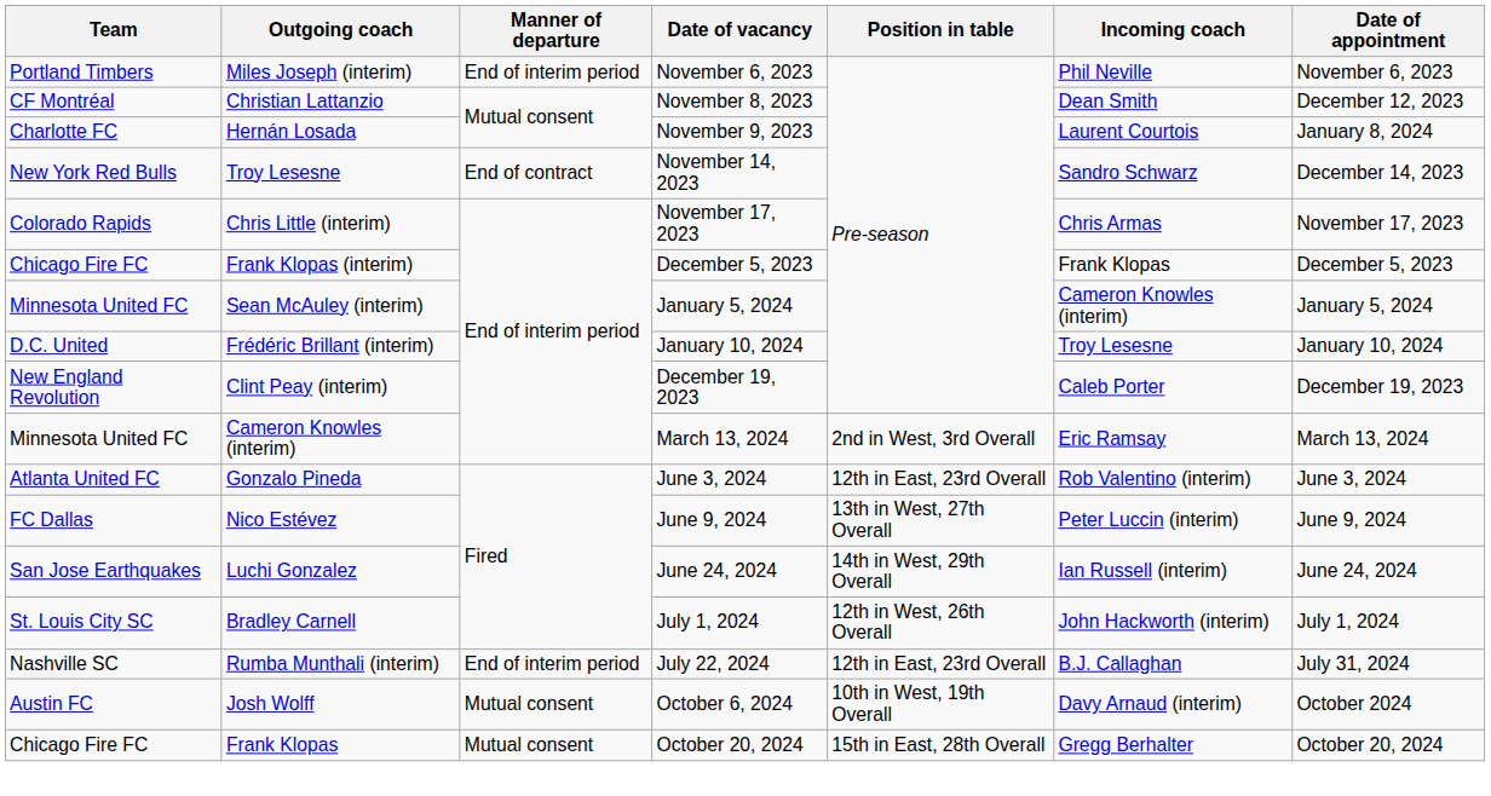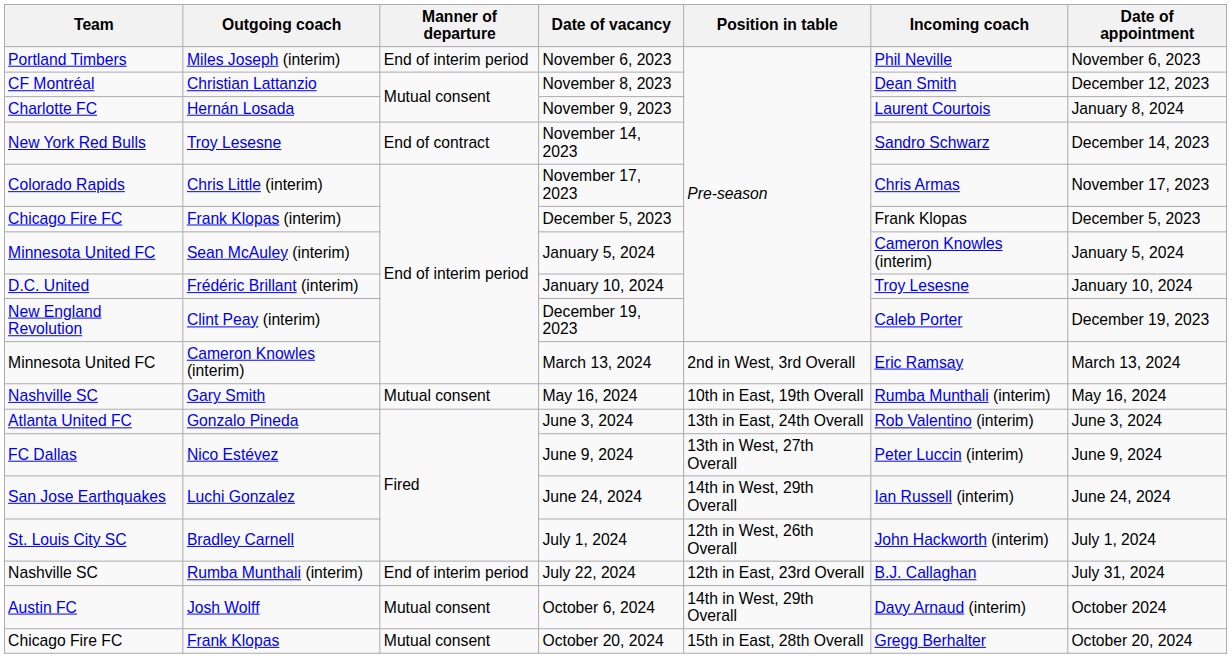 <table class="wikitable sortable">
 <tr>
 <th>Team</th>
 <th>Outgoing coach</th>
 <th>Manner of departure</th>
 <th>Date of vacancy</th>
 <th>Position in table</th>
 <th>Incoming coach</th>
 <th>Date of appointment</th>
 </tr>
 <tr>
 <td><a href='#'>Portland Timbers</a></td>
 <td> <a href='#'>Miles Joseph</a> (interim)</td>
 <td>End of interim period</td>
 <td>November 6, 2023</td>
 <td rowspan=9><em>Pre-season</em></td>
 <td> <a href='#'>Phil Neville</a></td>
 <td>November 6, 2023</td>
 </tr>
 <tr>
 <td><a href='#'>CF Montréal</a></td>
 <td> <a href='#'>Christian Lattanzio</a></td>
 <td rowspan=2>Mutual consent</td>
 <td>November 8, 2023</td>
 <td> <a href='#'>Dean Smith</a></td>
 <td>December 12, 2023</td>
 </tr>
 <tr>
 <td><a href='#'>Charlotte FC</a></td>
 <td> <a href='#'>Hernán Losada</a></td>
 <td>November 9, 2023</td>
 <td> <a href='#'>Laurent Courtois</a></td>
 <td>January 8, 2024</td>
 </tr>
 <tr>
 <td><a href='#'>New York Red Bulls</a></td>
 <td> <a href='#'>Troy Lesesne</a></td>
 <td>End of contract</td>
 <td>November 14, 2023</td>
 <td> <a href='#'>Sandro Schwarz</a></td>
 <td>December 14, 2023</td>
 </tr>
 <tr>
 <td><a href='#'>Colorado Rapids</a></td>
 <td> <a href='#'>Chris Little</a> (interim)</td>
 <td rowspan=6>End of interim period</td>
 <td>November 17, 2023</td>
 <td> <a href='#'>Chris Armas</a></td>
 <td>November 17, 2023</td>
 </tr>
 <tr>
 <td><a href='#'>Chicago Fire FC</a></td>
 <td> <a href='#'>Frank Klopas</a> (interim)</td>
 <td>December 5, 2023</td>
 <td> Frank Klopas</td>
 <td>December 5, 2023</td>
 </tr>
 <tr>
 <td><a href='#'>Minnesota United FC</a></td>
 <td> <a href='#'>Sean McAuley</a> (interim)</td>
 <td>January 5, 2024</td>
 <td> <a href='#'>Cameron Knowles</a> (interim)</td>
 <td>January 5, 2024</td>
 </tr>
 <tr>
 <td><a href='#'>D.C. United</a></td>
 <td> <a href='#'>Frédéric Brillant</a> (interim)</td>
 <td>January 10, 2024</td>
 <td> <a href='#'>Troy Lesesne</a></td>
 <td>January 10, 2024</td>
 </tr>
 <tr>
 <td><a href='#'>New England Revolution</a></td>
 <td> <a href='#'>Clint Peay</a> (interim)</td>
 <td>December 19, 2023</td>
 <td> <a href='#'>Caleb Porter</a></td>
 <td>December 19, 2023</td>
 </tr>
 <tr>
 <td>Minnesota United FC</td>
 <td> <a href='#'>Cameron Knowles</a> (interim)</td>
 <td>March 13, 2024</td>
 <td>2nd in West, 3rd Overall</td>
 <td> <a href='#'>Eric Ramsay</a></td>
 <td>March 13, 2024</td>
 </tr>
 <tr>
+<td><a href='#'>Nashville SC</a></td>
+<td> <a href='#'>Gary Smith</a></td>
+<td>Mutual consent</td>
+<td>May 16, 2024</td>
+<td>10th in East, 19th Overall</td>
+<td> <a href='#'>Rumba Munthali</a> (interim)</td>
+<td>May 16, 2024</td>
+</tr>
+<tr>
 <td><a href='#'>Atlanta United FC</a></td>
 <td> <a href='#'>Gonzalo Pineda</a></td>
 <td rowspan=4>Fired</td>
 <td>June 3, 2024</td>
-<td>12th in East, 23rd Overall</td>
+<td>13th in East, 24th Overall</td>
 <td> <a href='#'>Rob Valentino</a> (interim)</td>
 <td>June 3, 2024</td>
 </tr>
 <tr>
 <td><a href='#'>FC Dallas</a></td>
 <td> <a href='#'>Nico Estévez</a></td>
 <td>June 9, 2024</td>
 <td>13th in West, 27th Overall</td>
 <td> <a href='#'>Peter Luccin</a> (interim)</td>
 <td>June 9, 2024</td>
 </tr>
 <tr>
 <td><a href='#'>San Jose Earthquakes</a></td>
 <td> <a href='#'>Luchi Gonzalez</a></td>
 <td>June 24, 2024</td>
 <td>14th in West, 29th Overall</td>
 <td> <a href='#'>Ian Russell</a> (interim)</td>
 <td>June 24, 2024</td>
 </tr>
 <tr>
 <td><a href='#'>St. Louis City SC</a></td>
 <td> <a href='#'>Bradley Carnell</a></td>
 <td>July 1, 2024</td>
 <td>12th in West, 26th Overall</td>
 <td> <a href='#'>John Hackworth</a> (interim)</td>
 <td>July 1, 2024</td>
 </tr>
 <tr>
 <td>Nashville SC</td>
 <td> <a href='#'>Rumba Munthali</a> (interim)</td>
 <td>End of interim period</td>
 <td>July 22, 2024</td>
 <td>12th in East, 23rd Overall</td>
 <td> <a href='#'>B.J. Callaghan</a></td>
 <td>July 31, 2024</td>
 </tr>
 <tr>
 <td><a href='#'>Austin FC</a></td>
 <td> <a href='#'>Josh Wolff</a></td>
 <td>Mutual consent</td>
 <td>October 6, 2024</td>
-<td>10th in West, 19th Overall</td>
+<td>14th in West, 29th Overall</td>
 <td> <a href='#'>Davy Arnaud</a> (interim)</td>
 <td>October 2024</td>
 </tr>
 <tr>
 <td>Chicago Fire FC</td>
 <td> <a href='#'>Frank Klopas</a></td>
 <td>Mutual consent</td>
 <td>October 20, 2024</td>
 <td>15th in East, 28th Overall</td>
 <td> <a href='#'>Gregg Berhalter</a></td>
 <td>October 20, 2024</td>
 </tr>
 </table>
